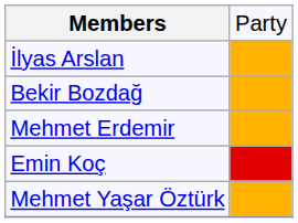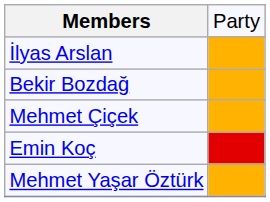 <table class=wikitable style="border:1px solid #8888aa; background-color:#f7f8ff; padding:0px; font-size:90%;">
 <tr>
 <th>Members</th>
 <td>Party</td>
 </tr>
 <tr>
 <td><a href='#'>İlyas Arslan</a></td>
 <td style="background: #ffb300"></td>
 </tr>
 <tr>
 <td><a href='#'>Bekir Bozdağ</a></td>
 <td style="background: #ffb300"></td>
 </tr>
 <tr>
-<td><a href='#'>Mehmet Erdemir</a></td>
+<td><a href='#'>Mehmet Çiçek</a></td>
 <td style="background: #ffb300"></td>
 </tr>
 <tr>
 <td><a href='#'>Emin Koç</a></td>
 <td style="background: #e30000"></td>
 </tr>
 <tr>
 <td><a href='#'>Mehmet Yaşar Öztürk</a></td>
 <td style="background: #ffb300"></td>
 </tr>
 <tr>
 </tr>
 </table>
